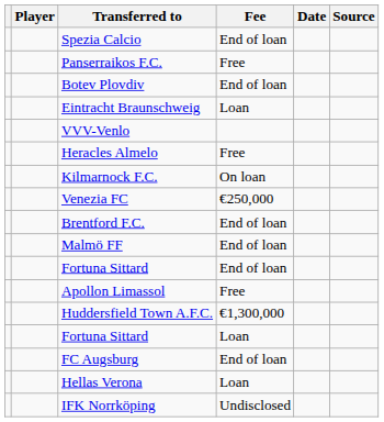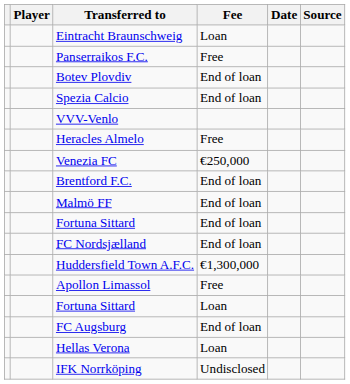 <table class="wikitable plainrowheaders sortable">
 <tr>
 <th></th>
 <th scope="col">Player</th>
 <th>Transferred to</th>
 <th style="width: 65px;">Fee</th>
 <th scope="col">Date</th>
 <th scope="col">Source</th>
 </tr>
 <tr>
 <td align="center"></td>
 <td></td>
-<td> <a href='#'>Spezia Calcio</a></td>
-<td>End of loan</td>
+<td> <a href='#'>Eintracht Braunschweig</a></td>
+<td>Loan</td>
 <td></td>
 <td></td>
 </tr>
 <tr>
 <td align="center"></td>
 <td></td>
 <td> <a href='#'>Panserraikos F.C.</a></td>
 <td>Free</td>
 <td></td>
 <td></td>
 </tr>
 <tr>
 <td align="center"></td>
 <td></td>
 <td> <a href='#'>Botev Plovdiv</a></td>
 <td>End of loan</td>
 <td></td>
 <td></td>
 </tr>
 <tr>
 <td align="center"></td>
 <td></td>
-<td> <a href='#'>Eintracht Braunschweig</a></td>
-<td>Loan</td>
+<td> <a href='#'>Spezia Calcio</a></td>
+<td>End of loan</td>
 <td></td>
 <td></td>
 </tr>
 <tr>
 <td align="center"></td>
 <td></td>
 <td> <a href='#'>VVV-Venlo</a></td>
 <td></td>
 <td></td>
 <td></td>
 </tr>
 <tr>
 <td align="center"></td>
 <td></td>
 <td> <a href='#'>Heracles Almelo</a></td>
 <td>Free</td>
-<td></td>
-<td></td>
-</tr>
-<tr>
-<td align="center"></td>
-<td></td>
-<td> <a href='#'>Kilmarnock F.C.</a></td>
-<td>On loan</td>
 <td></td>
 <td></td>
 </tr>
 <tr>
 <td align="center"></td>
 <td></td>
 <td> <a href='#'>Venezia FC</a></td>
 <td>€250,000</td>
 <td></td>
 <td></td>
 </tr>
 <tr>
 <td align="center"></td>
 <td></td>
 <td> <a href='#'>Brentford F.C.</a></td>
 <td>End of loan</td>
 <td></td>
 <td></td>
 </tr>
 <tr>
 <td align="center"></td>
 <td></td>
 <td> <a href='#'>Malmö FF</a></td>
 <td>End of loan</td>
 <td></td>
 <td></td>
 </tr>
 <tr>
 <td align="center"></td>
 <td></td>
 <td> <a href='#'>Fortuna Sittard</a></td>
 <td>End of loan</td>
 <td></td>
 <td></td>
 </tr>
 <tr>
 <td align="center"></td>
 <td></td>
-<td> <a href='#'>Apollon Limassol</a></td>
-<td>Free</td>
+<td> <a href='#'>FC Nordsjælland</a></td>
+<td>End of loan</td>
 <td></td>
 <td></td>
 </tr>
 <tr>
 <td align="center"></td>
 <td></td>
 <td> <a href='#'>Huddersfield Town A.F.C.</a></td>
 <td>€1,300,000</td>
+<td></td>
+<td></td>
+</tr>
+<tr>
+<td align="center"></td>
+<td></td>
+<td> <a href='#'>Apollon Limassol</a></td>
+<td>Free</td>
 <td></td>
 <td></td>
 </tr>
 <tr>
 <td align="center"></td>
 <td></td>
 <td> <a href='#'>Fortuna Sittard</a></td>
 <td>Loan</td>
 <td></td>
 <td></td>
 </tr>
 <tr>
 <td align="center"></td>
 <td></td>
 <td> <a href='#'>FC Augsburg</a></td>
 <td>End of loan</td>
 <td></td>
 <td></td>
 </tr>
 <tr>
 <td align="center"></td>
 <td></td>
 <td> <a href='#'>Hellas Verona</a></td>
 <td>Loan</td>
 <td></td>
 <td></td>
 </tr>
 <tr>
 <td align="center"></td>
 <td></td>
 <td> <a href='#'>IFK Norrköping</a></td>
 <td>Undisclosed</td>
 <td></td>
 <td></td>
 </tr>
 </table>
